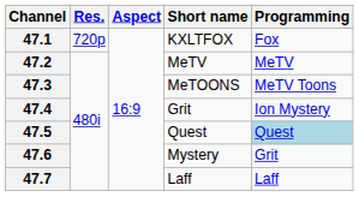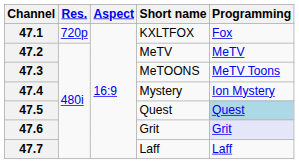 <table class="wikitable">
 <tr>
 <th>Channel</th>
 <th><a href='#'>Res.</a></th>
 <th><a href='#'>Aspect</a></th>
 <th>Short name</th>
 <th>Programming</th>
 </tr>
 <tr>
 <th scope = "row">47.1</th>
 <td><a href='#'>720p</a></td>
 <td rowspan="7"><a href='#'>16:9</a></td>
 <td>KXLTFOX</td>
 <td><a href='#'>Fox</a></td>
 </tr>
 <tr>
 <th scope = "row">47.2</th>
 <td rowspan="6"><a href='#'>480i</a></td>
 <td>MeTV</td>
 <td><a href='#'>MeTV</a></td>
 </tr>
 <tr>
 <th scope = "row">47.3</th>
 <td>MeTOONS</td>
 <td><a href='#'>MeTV Toons</a></td>
 </tr>
 <tr>
 <th scope = "row">47.4</th>
-<td>Grit</td>
+<td>Mystery</td>
 <td><a href='#'>Ion Mystery</a></td>
 </tr>
 <tr>
 <th scope = "row">47.5</th>
 <td>Quest</td>
 <td style="background: lightblue;"><a href='#'>Quest</a></td>
 </tr>
 <tr>
 <th scope = "row">47.6</th>
-<td>Mystery</td>
-<td><a href='#'>Grit</a></td>
+<td>Grit</td>
+<td style="background: lavender;"><a href='#'>Grit</a></td>
 </tr>
 <tr>
 <th scope = "row">47.7</th>
 <td>Laff</td>
 <td><a href='#'>Laff</a></td>
 </tr>
 </table>
